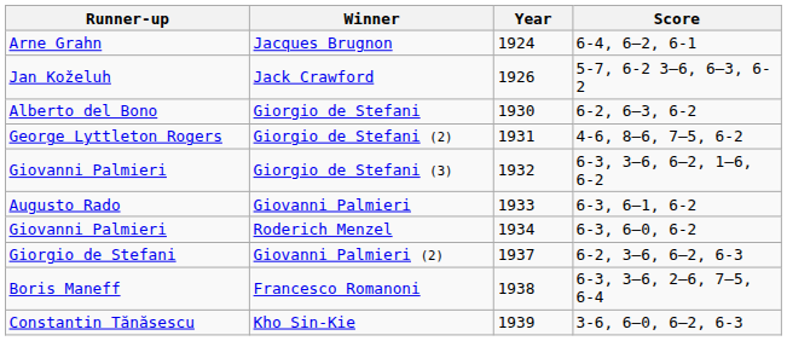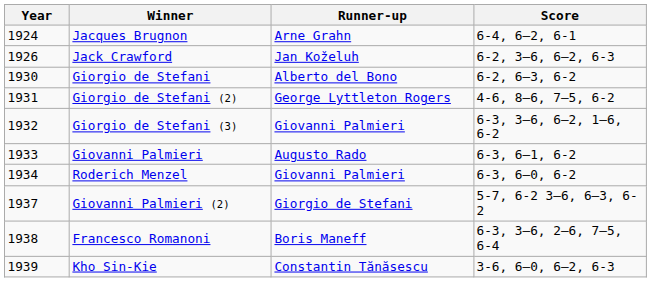 <table class="wikitable">
 <tr>
+<th style="width:60px;">Year</th>
+<th style="width:200px;">Winner</th>
 <th style="width:200px;">Runner-up</th>
-<th style="width:200px;">Winner</th>
-<th style="width:60px;">Year</th>
 <th style="width:170px;">Score</th>
 </tr>
 <tr>
+<td>1924</td>
+<td> <a href='#'>Jacques Brugnon</a></td>
 <td> <a href='#'>Arne Grahn</a></td>
-<td> <a href='#'>Jacques Brugnon</a></td>
-<td>1924</td>
 <td>6-4, 6–2, 6-1</td>
 </tr>
 <tr>
+<td>1926</td>
+<td> <a href='#'>Jack Crawford</a></td>
 <td> <a href='#'>Jan Koželuh</a></td>
-<td> <a href='#'>Jack Crawford</a></td>
-<td>1926</td>
+<td>6-2, 3–6, 6–2, 6-3</td>
+</tr>
+<tr>
+<td>1930</td>
+<td> <a href='#'>Giorgio de Stefani</a></td>
+<td> <a href='#'>Alberto del Bono</a></td>
+<td>6-2, 6–3, 6-2</td>
+</tr>
+<tr>
+<td>1931</td>
+<td> <a href='#'>Giorgio de Stefani</a> <small>(2)</small></td>
+<td> <a href='#'>George Lyttleton Rogers</a></td>
+<td>4-6, 8–6, 7–5, 6-2</td>
+</tr>
+<tr>
+<td>1932</td>
+<td> <a href='#'>Giorgio de Stefani</a> <small>(3)</small></td>
+<td> <a href='#'>Giovanni Palmieri</a></td>
+<td>6-3, 3–6, 6–2, 1–6, 6-2</td>
+</tr>
+<tr>
+<td>1933</td>
+<td> <a href='#'>Giovanni Palmieri</a></td>
+<td> <a href='#'>Augusto Rado</a></td>
+<td>6-3, 6–1, 6-2</td>
+</tr>
+<tr>
+<td>1934</td>
+<td> <a href='#'>Roderich Menzel</a></td>
+<td> <a href='#'>Giovanni Palmieri</a></td>
+<td>6-3, 6–0, 6-2</td>
+</tr>
+<tr>
+<td>1937</td>
+<td> <a href='#'>Giovanni Palmieri</a> <small>(2)</small></td>
+<td> <a href='#'>Giorgio de Stefani</a></td>
 <td>5-7, 6-2 3–6, 6–3, 6-2</td>
 </tr>
 <tr>
-<td> <a href='#'>Alberto del Bono</a></td>
-<td> <a href='#'>Giorgio de Stefani</a></td>
-<td>1930</td>
-<td>6-2, 6–3, 6-2</td>
-</tr>
-<tr>
-<td> <a href='#'>George Lyttleton Rogers</a></td>
-<td> <a href='#'>Giorgio de Stefani</a> <small>(2)</small></td>
-<td>1931</td>
-<td>4-6, 8–6, 7–5, 6-2</td>
-</tr>
-<tr>
-<td> <a href='#'>Giovanni Palmieri</a></td>
-<td> <a href='#'>Giorgio de Stefani</a> <small>(3)</small></td>
-<td>1932</td>
-<td>6-3, 3–6, 6–2, 1–6, 6-2</td>
-</tr>
-<tr>
-<td> <a href='#'>Augusto Rado</a></td>
-<td> <a href='#'>Giovanni Palmieri</a></td>
-<td>1933</td>
-<td>6-3, 6–1, 6-2</td>
-</tr>
-<tr>
-<td> <a href='#'>Giovanni Palmieri</a></td>
-<td> <a href='#'>Roderich Menzel</a></td>
-<td>1934</td>
-<td>6-3, 6–0, 6-2</td>
-</tr>
-<tr>
-<td> <a href='#'>Giorgio de Stefani</a></td>
-<td> <a href='#'>Giovanni Palmieri</a> <small>(2)</small></td>
-<td>1937</td>
-<td>6-2, 3–6, 6–2, 6-3</td>
-</tr>
-<tr>
+<td>1938</td>
+<td> <a href='#'>Francesco Romanoni</a></td>
 <td> <a href='#'>Boris Maneff</a></td>
-<td> <a href='#'>Francesco Romanoni</a></td>
-<td>1938</td>
 <td>6-3, 3–6, 2–6, 7–5, 6-4</td>
 </tr>
 <tr>
+<td>1939</td>
+<td> <a href='#'>Kho Sin-Kie</a></td>
 <td> <a href='#'>Constantin Tănăsescu</a></td>
-<td> <a href='#'>Kho Sin-Kie</a></td>
-<td>1939</td>
 <td>3-6, 6–0, 6–2, 6-3</td>
 </tr>
 </table>
